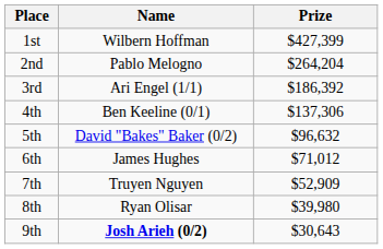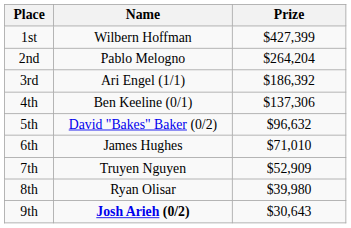 <table class="wikitable">
 <tr>
 <th width="50">Place</th>
 <th width="200">Name</th>
 <th width="125">Prize</th>
 </tr>
 <tr>
 <td align = "center">1st</td>
 <td align = "center">Wilbern Hoffman</td>
 <td align = "center">$427,399</td>
 </tr>
 <tr>
 <td align = "center">2nd</td>
 <td align = "center">Pablo Melogno</td>
 <td align = "center">$264,204</td>
 </tr>
 <tr>
 <td align = "center">3rd</td>
 <td align = "center">Ari Engel (1/1)</td>
 <td align = "center">$186,392</td>
 </tr>
 <tr>
 <td align = "center">4th</td>
 <td align = "center">Ben Keeline (0/1)</td>
 <td align = "center">$137,306</td>
 </tr>
 <tr>
 <td align = "center">5th</td>
 <td align = "center"><a href='#'>David "Bakes" Baker</a> (0/2)</td>
 <td align = "center">$96,632</td>
 </tr>
 <tr>
 <td align = "center">6th</td>
 <td align = "center">James Hughes</td>
-<td align = "center">$71,012</td>
+<td align = "center">$71,010</td>
 </tr>
 <tr>
 <td align = "center">7th</td>
 <td align = "center">Truyen Nguyen</td>
 <td align = "center">$52,909</td>
 </tr>
 <tr>
 <td align = "center">8th</td>
 <td align = "center">Ryan Olisar</td>
 <td align = "center">$39,980</td>
 </tr>
 <tr>
 <td align = "center">9th</td>
 <td align = "center"><strong><a href='#'>Josh Arieh</a> (0/2)</strong></td>
 <td align = "center">$30,643</td>
 </tr>
 </table>
